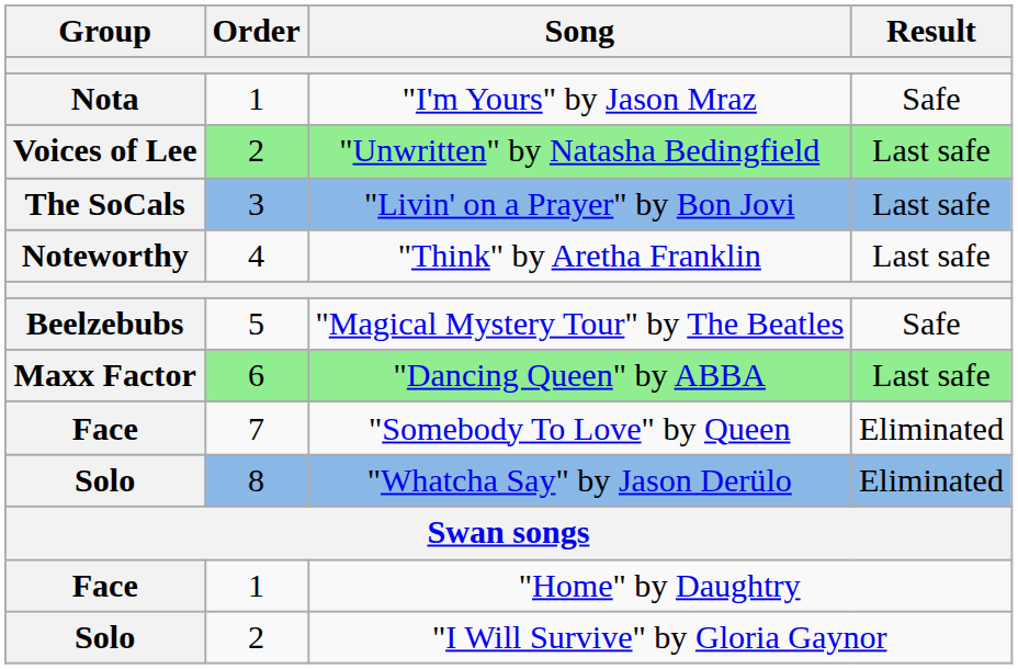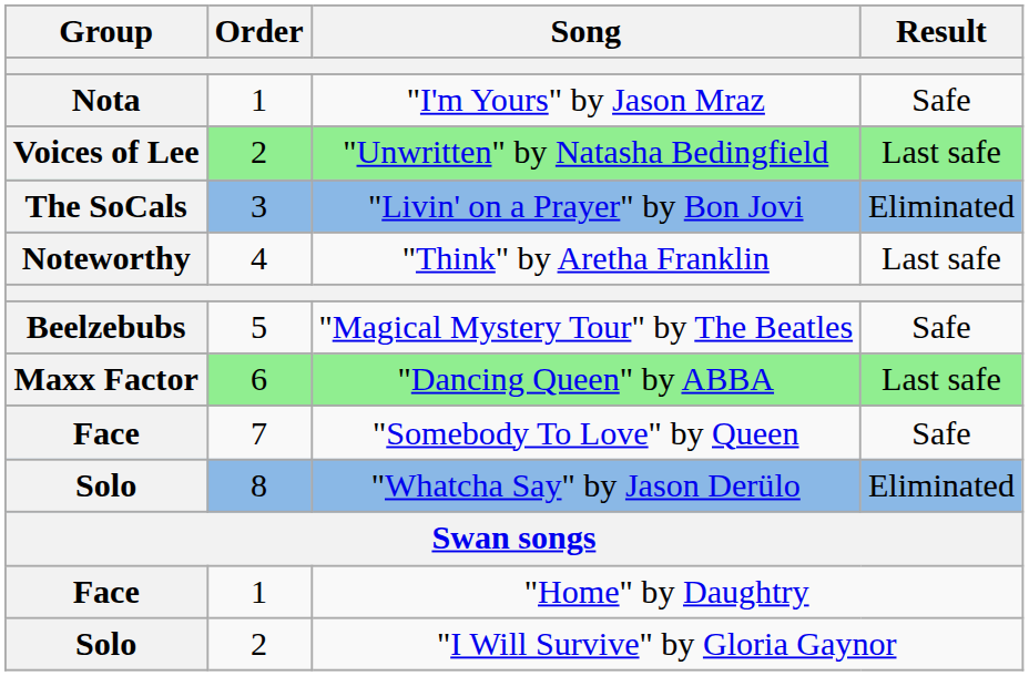 <table class="wikitable plainrowheaders" style="text-align:center;">
 <tr>
 <th scope="col">Group</th>
 <th scope="col">Order</th>
 <th scope="col">Song</th>
 <th scope="col">Result</th>
 </tr>
 <tr>
 <th scope="row" colspan="4"></th>
 </tr>
 <tr>
 <th scope="row">Nota</th>
 <td>1</td>
 <td>"<a href='#'>I'm Yours</a>" by <a href='#'>Jason Mraz</a></td>
 <td>Safe</td>
 </tr>
 <tr bgcolor="lightgreen">
 <th scope="row">Voices of Lee</th>
 <td>2</td>
 <td>"<a href='#'>Unwritten</a>" by <a href='#'>Natasha Bedingfield</a></td>
 <td>Last safe</td>
 </tr>
 <tr bgcolor="8AB8E6">
 <th scope="row">The SoCals</th>
 <td>3</td>
 <td>"<a href='#'>Livin' on a Prayer</a>" by <a href='#'>Bon Jovi</a></td>
-<td>Last safe</td>
+<td>Eliminated</td>
 </tr>
 <tr>
 <th scope="row">Noteworthy</th>
 <td>4</td>
 <td>"<a href='#'>Think</a>" by <a href='#'>Aretha Franklin</a></td>
 <td>Last safe</td>
 </tr>
 <tr>
 <th scope="row" colspan="4"></th>
 </tr>
 <tr>
 <th scope="row">Beelzebubs</th>
 <td>5</td>
 <td>"<a href='#'>Magical Mystery Tour</a>" by <a href='#'>The Beatles</a></td>
 <td>Safe</td>
 </tr>
 <tr bgcolor="lightgreen">
 <th scope="row">Maxx Factor</th>
 <td>6</td>
 <td>"<a href='#'>Dancing Queen</a>" by <a href='#'>ABBA</a></td>
 <td>Last safe</td>
 </tr>
 <tr>
 <th scope="row">Face</th>
 <td>7</td>
 <td>"<a href='#'>Somebody To Love</a>" by <a href='#'>Queen</a></td>
-<td>Eliminated</td>
+<td>Safe</td>
 </tr>
 <tr bgcolor="8AB8E6">
 <th scope="row">Solo</th>
 <td>8</td>
 <td>"<a href='#'>Whatcha Say</a>" by <a href='#'>Jason Derülo</a></td>
 <td>Eliminated</td>
 </tr>
 <tr>
 <th scope="col" colspan="6"><a href='#'>Swan songs</a></th>
 </tr>
 <tr>
 <th scope="row">Face</th>
 <td>1</td>
 <td colspan="2">"<a href='#'>Home</a>" by <a href='#'>Daughtry</a></td>
 </tr>
 <tr>
 <th scope="row">Solo</th>
 <td>2</td>
 <td colspan="2">"<a href='#'>I Will Survive</a>" by <a href='#'>Gloria Gaynor</a></td>
 </tr>
 </table>
